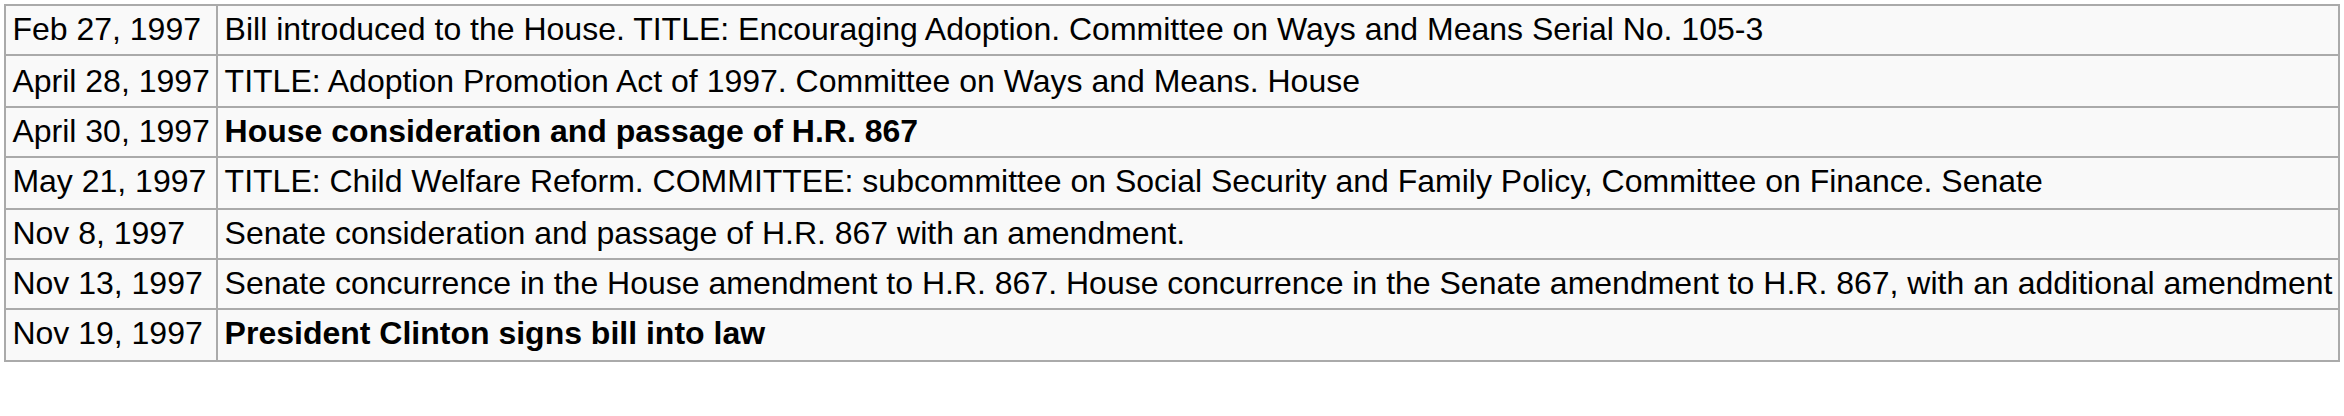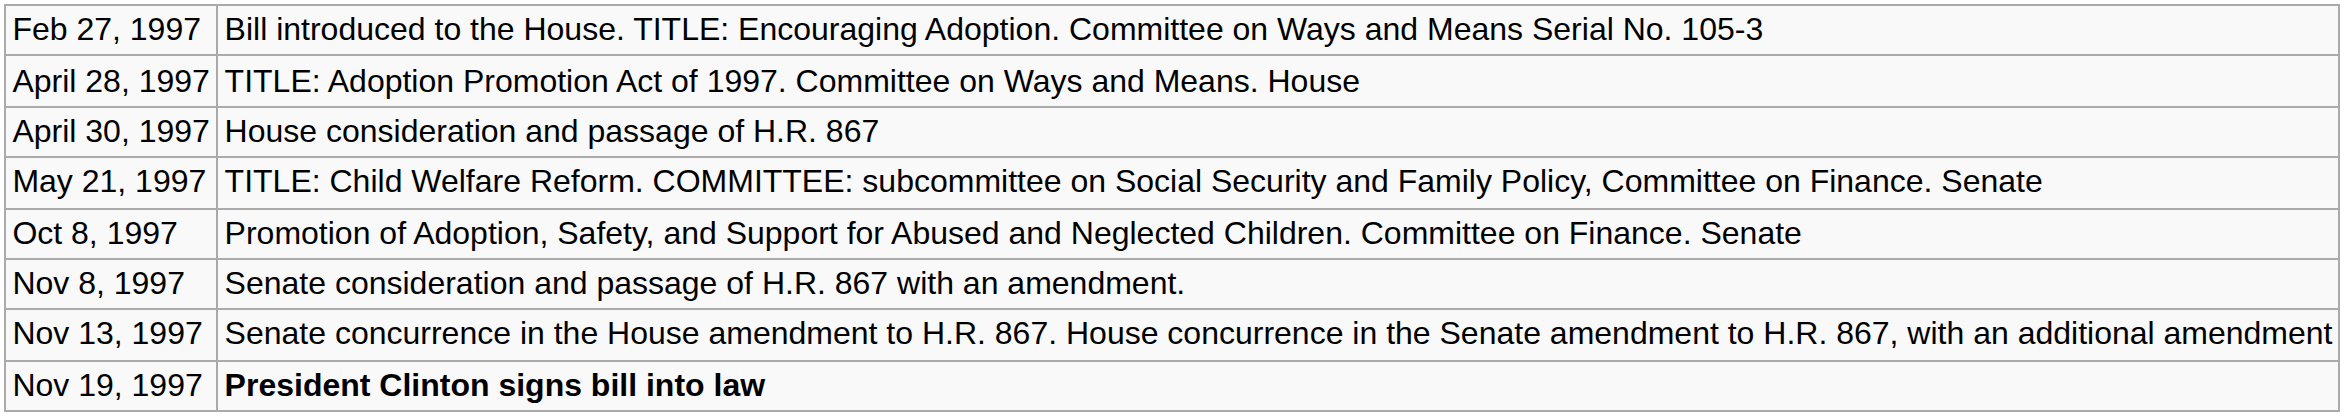 <table class="wikitable">
 <tr>
 <td>Feb 27, 1997</td>
 <td>Bill introduced to the House.  TITLE: Encouraging Adoption. Committee on Ways and Means Serial No.  105-3</td>
 </tr>
 <tr>
 <td>April 28, 1997</td>
 <td>TITLE: Adoption Promotion Act  of 1997. Committee on Ways and Means. House</td>
 </tr>
 <tr>
 <td>April 30, 1997</td>
-<td><strong>House consideration and passage  of H.R. 867</strong></td>
+<td>House consideration and passage  of H.R. 867</td>
 </tr>
 <tr>
 <td>May 21, 1997</td>
 <td>TITLE: Child Welfare Reform.  COMMITTEE: subcommittee on Social Security and Family Policy, Committee on  Finance. Senate</td>
+</tr>
+<tr>
+<td>Oct 8, 1997</td>
+<td>Promotion of Adoption, Safety,  and Support for Abused and Neglected Children. Committee on Finance.  Senate</td>
 </tr>
 <tr>
 <td>Nov 8, 1997</td>
 <td>Senate consideration and  passage of H.R. 867 with an amendment.</td>
 </tr>
 <tr>
 <td>Nov 13, 1997</td>
 <td>Senate concurrence in the House  amendment to H.R. 867. House concurrence in the Senate amendment to H.R. 867, with an additional amendment</td>
 </tr>
 <tr>
 <td>Nov 19, 1997</td>
 <td><strong>President Clinton signs bill into law</strong></td>
 </tr>
 </table>
